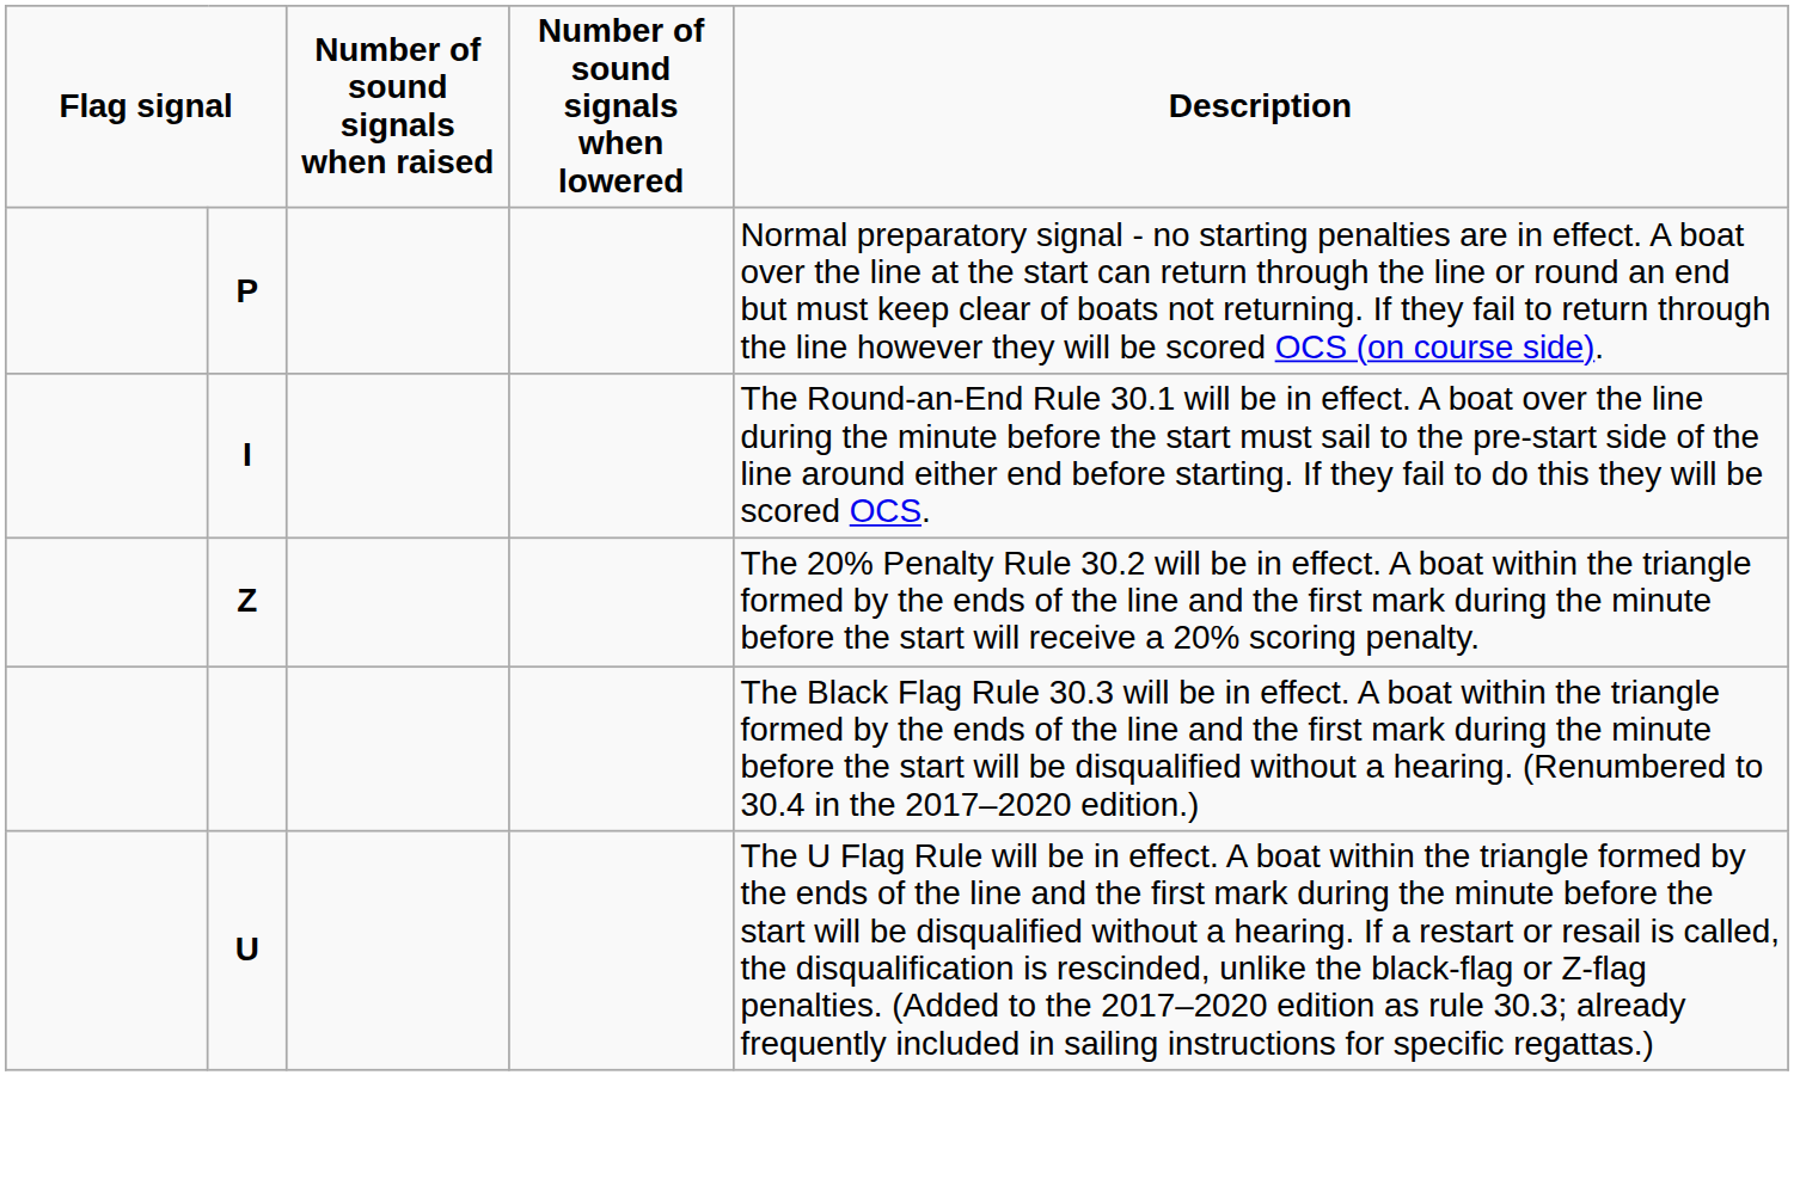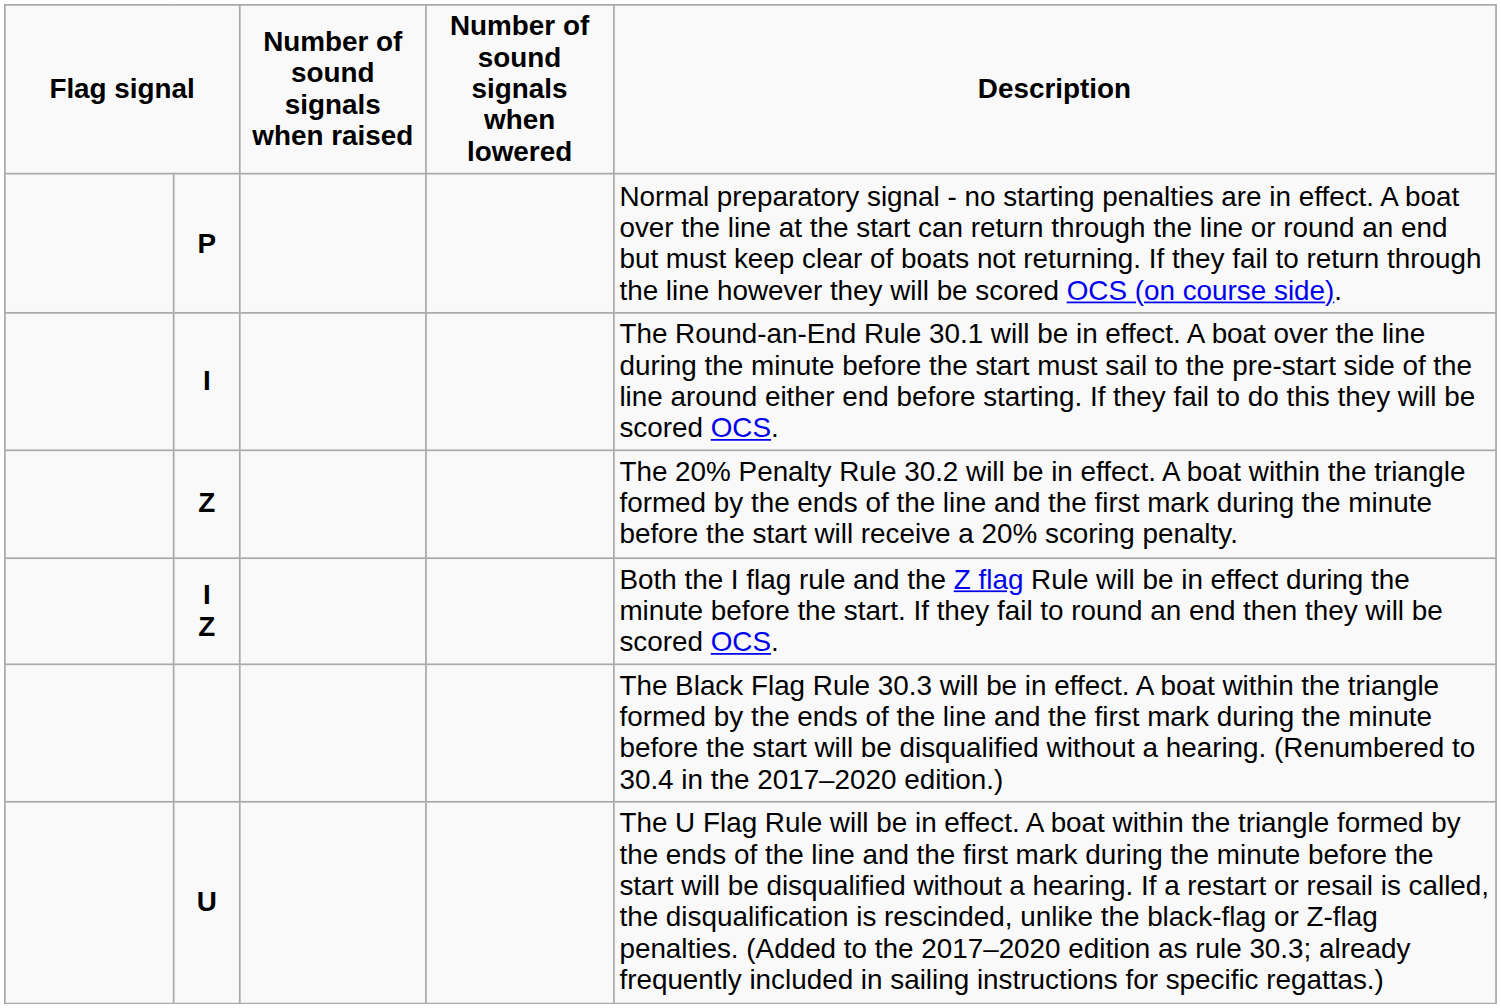 <table class="wikitable">
 <tr style="text-align: center; font-weight: bold;">
 <td colspan="2" width="120px">Flag signal</td>
 <td width="100px">Number of sound signals when raised</td>
 <td width="100px">Number of sound signals when lowered</td>
 <td width="500px">Description</td>
 </tr>
 <tr>
 <td width="90px"></td>
 <td width="30px" align="center"><strong>P</strong></td>
 <td></td>
 <td></td>
 <td>Normal preparatory signal - no starting penalties are in effect. A boat over the line at the start can return through the line or round an end but must keep clear of boats not returning. If they fail to return through the line however they will be scored <a href='#'>OCS (on course side)</a>.</td>
 </tr>
 <tr>
 <td></td>
 <td align="center"><strong>I</strong></td>
 <td></td>
 <td></td>
 <td>The Round-an-End Rule 30.1 will be in effect. A boat over the line during the minute before the start must sail to the pre-start side of the line around either end before starting. If they fail to do this they will be scored <a href='#'>OCS</a>.</td>
 </tr>
 <tr>
 <td></td>
 <td align="center"><strong>Z</strong></td>
 <td></td>
 <td></td>
 <td>The 20% Penalty Rule 30.2 will be in effect. A boat within the triangle formed by the ends of the line and the first mark during the minute before the start will receive a 20% scoring penalty.</td>
 </tr>
 <tr>
+<td> </td>
+<td align="center"><strong>I</strong><br><strong>Z</strong></td>
+<td></td>
+<td></td>
+<td>Both the I flag rule and the <a href='#'>Z flag</a> Rule will be in effect during the minute before the start. If they fail to round an end then they will be scored <a href='#'>OCS</a>.</td>
+</tr>
+<tr>
 <td></td>
 <td></td>
 <td></td>
 <td></td>
 <td>The Black Flag Rule 30.3 will be in effect. A boat within the triangle formed by the ends of the line and the first mark during the minute before the start will be disqualified without a hearing. (Renumbered to 30.4 in the 2017–2020 edition.)</td>
 </tr>
 <tr>
 <td></td>
 <td align="center"><strong>U</strong></td>
 <td></td>
 <td></td>
 <td>The U Flag Rule will be in effect. A boat within the triangle formed by the ends of the line and the first mark during the minute before the start will be disqualified without a hearing. If a restart or resail is called, the disqualification is rescinded, unlike the black-flag or Z-flag penalties. (Added to the 2017–2020 edition as rule 30.3; already frequently included in sailing instructions for specific regattas.)</td>
 </tr>
 </table>
